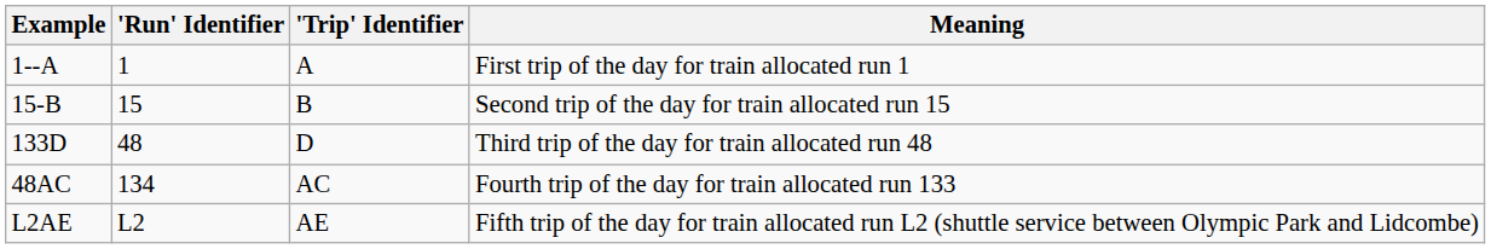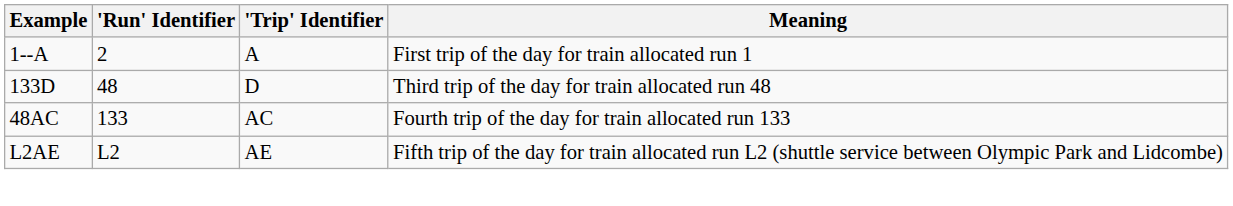 <table class="wikitable">
 <tr>
 <th>Example</th>
 <th>'Run' Identifier</th>
 <th>'Trip' Identifier</th>
 <th>Meaning</th>
 </tr>
 <tr>
 <td>1--A</td>
-<td>1</td>
+<td>2</td>
 <td>A</td>
 <td>First trip of the day for train allocated run 1</td>
-</tr>
-<tr>
-<td>15-B</td>
-<td>15</td>
-<td>B</td>
-<td>Second trip of the day for train allocated run 15</td>
 </tr>
 <tr>
 <td>133D</td>
 <td>48</td>
 <td>D</td>
 <td>Third trip of the day for train allocated run 48</td>
 </tr>
 <tr>
 <td>48AC</td>
-<td>134</td>
+<td>133</td>
 <td>AC</td>
 <td>Fourth trip of the day for train allocated run 133</td>
 </tr>
 <tr>
 <td>L2AE</td>
 <td>L2</td>
 <td>AE</td>
 <td>Fifth trip of the day for train allocated run L2 (shuttle service between Olympic Park and Lidcombe)</td>
 </tr>
 </table>
